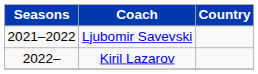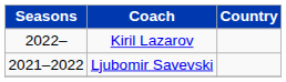 <table class="wikitable" style="text-align: center">
 <tr>
 <th style="color:white; background:#0038af">Seasons</th>
 <th style="color:white; background:#0038af">Coach</th>
 <th style="color:white; background:#0038af">Country</th>
 </tr>
 <tr>
+<td style="text-align: center">2022–</td>
+<td style="text-align: center"><a href='#'>Kiril Lazarov</a></td>
+<td style="text-align: center"></td>
+</tr>
+<tr>
 <td style="text-align: center">2021–2022</td>
 <td style="text-align: center"><a href='#'>Ljubomir Savevski</a></td>
 <td style="text-align: center"></td>
 </tr>
 <tr>
-<td style="text-align: center">2022–</td>
-<td style="text-align: center"><a href='#'>Kiril Lazarov</a></td>
-<td style="text-align: center"></td>
-</tr>
-<tr>
 </tr>
 </table>
